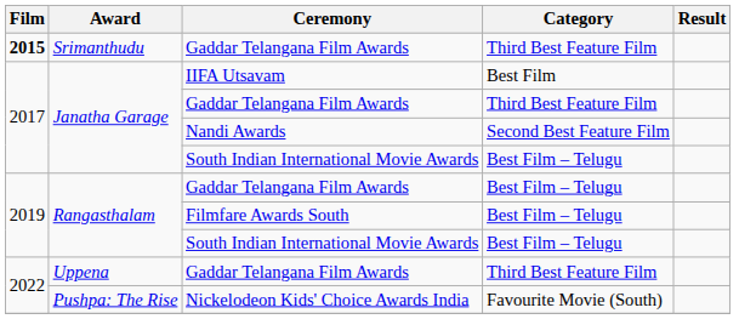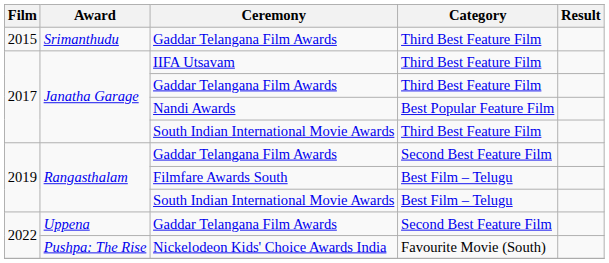 <table class="wikitable">
 <tr>
 <th scope="col">Film</th>
 <th scope="col">Award</th>
 <th scope="col">Ceremony</th>
 <th scope="col">Category</th>
 <th scope="col">Result</th>
 </tr>
 <tr>
-<td><strong>2015</strong></td>
+<td>2015</td>
 <td><em><a href='#'>Srimanthudu</a></em></td>
 <td><a href='#'>Gaddar Telangana Film Awards</a></td>
 <td><a href='#'>Third Best Feature Film</a></td>
 <td></td>
 </tr>
 <tr>
 <td rowspan="4">2017</td>
 <td rowspan="4"><em><a href='#'>Janatha Garage</a></em></td>
 <td><a href='#'>IIFA Utsavam</a></td>
-<td>Best Film</td>
+<td><a href='#'>Third Best Feature Film</a></td>
 <td></td>
 </tr>
 <tr>
 <td><a href='#'>Gaddar Telangana Film Awards</a></td>
 <td><a href='#'>Third Best Feature Film</a></td>
 <td></td>
 </tr>
 <tr>
 <td><a href='#'>Nandi Awards</a></td>
-<td><a href='#'>Second Best Feature Film</a></td>
+<td><a href='#'>Best Popular Feature Film</a></td>
 <td></td>
 </tr>
 <tr>
 <td><a href='#'>South Indian International Movie Awards</a></td>
-<td><a href='#'>Best Film – Telugu</a></td>
+<td><a href='#'>Third Best Feature Film</a></td>
 <td></td>
 </tr>
 <tr>
 <td rowspan="3">2019</td>
 <td rowspan="3"><em><a href='#'>Rangasthalam</a></em></td>
 <td><a href='#'>Gaddar Telangana Film Awards</a></td>
-<td><a href='#'>Best Film – Telugu</a></td>
+<td><a href='#'>Second Best Feature Film</a></td>
 <td></td>
 </tr>
 <tr>
 <td><a href='#'>Filmfare Awards South</a></td>
 <td><a href='#'>Best Film – Telugu</a></td>
 <td></td>
 </tr>
 <tr>
 <td><a href='#'>South Indian International Movie Awards</a></td>
 <td><a href='#'>Best Film – Telugu</a></td>
 <td></td>
 </tr>
 <tr>
 <td rowspan="2">2022</td>
 <td><em><a href='#'>Uppena</a></em></td>
 <td><a href='#'>Gaddar Telangana Film Awards</a></td>
-<td><a href='#'>Third Best Feature Film</a></td>
+<td><a href='#'>Second Best Feature Film</a></td>
 <td></td>
 </tr>
 <tr>
 <td><em><a href='#'>Pushpa: The Rise</a></em></td>
 <td><a href='#'>Nickelodeon Kids' Choice Awards India</a></td>
 <td>Favourite Movie (South)</td>
 <td></td>
 </tr>
 <tr>
 </tr>
 </table>
